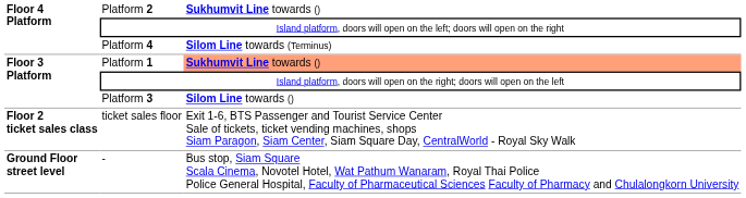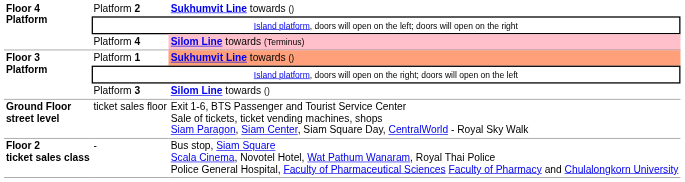 <table border=0 cellspacing=0 cellpadding=3>
 <tr>
 <td style = "border-bottom:solid 1px gray;" rowspan=3 valign=top><strong>Floor 4<br>Platform</strong></td>
 <td>Platform <span><strong>2</strong></span></td>
 <td><a href='#'><span><span><strong>Sukhumvit Line</strong></span></span></a> towards  <small>()</small></td>
 </tr>
 <tr>
 <td style = "border-top:solid 2px black;border-right:solid 2px black;border-left:solid 2px black;border-bottom:solid 2px black;text-align:center;" colspan=2><small><a href='#'>Island platform</a>,  doors will open on the left;  doors will open on the right</small></td>
 </tr>
 <tr>
 <td style = "border-bottom:solid 1px gray;">Platform <span><strong>4</strong></span></td>
-<td style = "border-bottom:solid 1px gray;"><a href='#'><span><span><strong>Silom Line</strong></span></span></a> towards  <small>(Terminus)</small></td>
+<td style = "background: pink; border-bottom:solid 1px gray;"><a href='#'><span><span><strong>Silom Line</strong></span></span></a> towards  <small>(Terminus)</small></td>
 </tr>
 <tr>
 <td style = "border-bottom:solid 1px gray;" rowspan=3 valign=top><strong>Floor 3<br>Platform</strong></td>
 <td>Platform <span><strong>1</strong></span></td>
 <td style="background: lightsalmon;"><a href='#'><span><span><strong>Sukhumvit Line</strong></span></span></a> towards  <small>()</small></td>
 </tr>
 <tr>
 <td style = "border-top:solid 2px black;border-right:solid 2px black;border-left:solid 2px black;border-bottom:solid 2px black;text-align:center;" colspan=2><small><a href='#'>Island platform</a>,  doors will open on the right;  doors will open on the left</small></td>
 </tr>
 <tr>
 <td style = "border-bottom:solid 1px gray;">Platform <span><strong>3</strong></span></td>
 <td style = "border-bottom:solid 1px gray;"><a href='#'><span><span><strong>Silom Line</strong></span></span></a> towards  <small>()</small></td>
 </tr>
 <tr>
-<td style = "border-bottom:solid 1px gray;" rowspan=1 valign=top><strong>Floor 2<br>ticket sales class<br></strong></td>
+<td style = "border-bottom:solid 1px gray;" rowspan=1 valign=top><strong>Ground Floor<br>street level<br></strong></td>
 <td style = "border-bottom:solid 1px gray;" valign=top>ticket sales floor</td>
 <td style = "border-bottom:solid 1px gray;" valign=top>Exit 1-6, BTS Passenger and Tourist Service Center<br>Sale of tickets, ticket vending machines, shops<br><a href='#'>Siam Paragon</a>, <a href='#'>Siam Center</a>, Siam Square Day, <a href='#'>CentralWorld</a> - Royal Sky Walk</td>
 </tr>
 <tr>
-<td style = "border-bottom:solid 1px gray;" rowspan=1 valign=top><strong>Ground Floor<br>street level<br></strong></td>
+<td style = "border-bottom:solid 1px gray;" rowspan=1 valign=top><strong>Floor 2<br>ticket sales class<br></strong></td>
 <td style = "border-bottom:solid 1px gray;" valign=top>-</td>
 <td style = "border-bottom:solid 1px gray;" valign=top>Bus stop, <a href='#'>Siam Square</a><br><a href='#'>Scala Cinema</a>, Novotel Hotel, <a href='#'>Wat Pathum Wanaram</a>, Royal Thai Police<br>Police General Hospital, <a href='#'>Faculty of Pharmaceutical Sciences</a> <a href='#'>Faculty of Pharmacy</a> and <a href='#'>Chulalongkorn University</a></td>
 </tr>
 </table>
